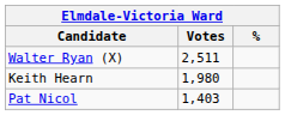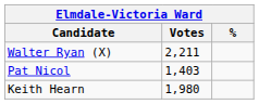 <table class="wikitable">
 <tr>
 <th colspan="3"><a href='#'>Elmdale-Victoria Ward</a></th>
 </tr>
 <tr>
 <th style="width: 170px">Candidate</th>
 <th style="width: 50px">Votes</th>
 <th style="width: 40px">%</th>
 </tr>
 <tr>
 <td><a href='#'>Walter Ryan</a> (X)</td>
-<td>2,511</td>
+<td>2,211</td>
+<td></td>
+</tr>
+<tr>
+<td><a href='#'>Pat Nicol</a></td>
+<td>1,403</td>
 <td></td>
 </tr>
 <tr>
 <td>Keith Hearn</td>
 <td>1,980</td>
 <td></td>
 </tr>
-<tr>
-<td><a href='#'>Pat Nicol</a></td>
-<td>1,403</td>
-<td></td>
-</tr>
 </table>
